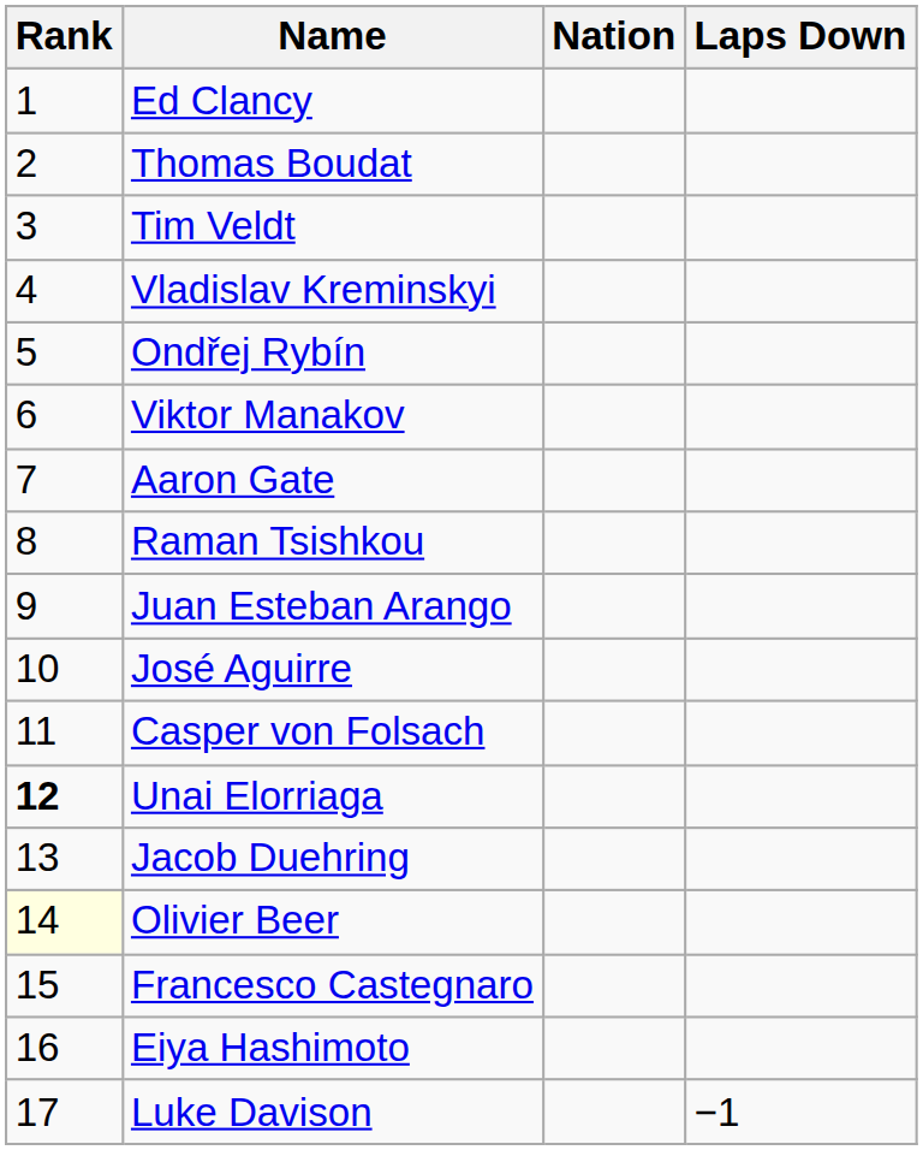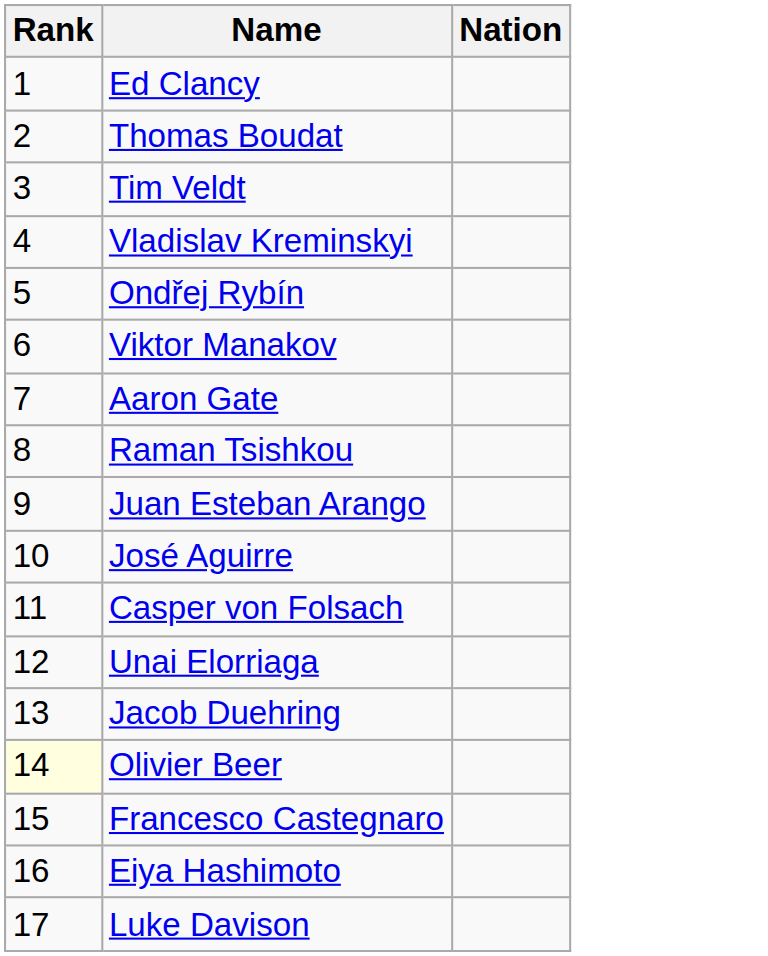 <table class="wikitable sortable" style="text-align:left">
 <tr>
 <th>Rank</th>
 <th>Name</th>
 <th>Nation</th>
-<th>Laps Down</th>
 </tr>
 <tr>
 <td>1</td>
 <td><a href='#'>Ed Clancy</a></td>
-<td></td>
 <td></td>
 </tr>
 <tr>
 <td>2</td>
 <td><a href='#'>Thomas Boudat</a></td>
 <td></td>
-<td></td>
 </tr>
 <tr>
 <td>3</td>
 <td><a href='#'>Tim Veldt</a></td>
-<td></td>
 <td></td>
 </tr>
 <tr>
 <td>4</td>
 <td><a href='#'>Vladislav Kreminskyi</a></td>
 <td></td>
-<td></td>
 </tr>
 <tr>
 <td>5</td>
 <td><a href='#'>Ondřej Rybín</a></td>
-<td></td>
 <td></td>
 </tr>
 <tr>
 <td>6</td>
 <td><a href='#'>Viktor Manakov</a></td>
 <td></td>
-<td></td>
 </tr>
 <tr>
 <td>7</td>
 <td><a href='#'>Aaron Gate</a></td>
-<td></td>
 <td></td>
 </tr>
 <tr>
 <td>8</td>
 <td><a href='#'>Raman Tsishkou</a></td>
 <td></td>
-<td></td>
 </tr>
 <tr>
 <td>9</td>
 <td><a href='#'>Juan Esteban Arango</a></td>
-<td></td>
 <td></td>
 </tr>
 <tr>
 <td>10</td>
 <td><a href='#'>José Aguirre</a></td>
 <td></td>
-<td></td>
 </tr>
 <tr>
 <td>11</td>
 <td><a href='#'>Casper von Folsach</a></td>
 <td></td>
-<td></td>
 </tr>
 <tr>
-<td><strong>12</strong></td>
+<td>12</td>
 <td><a href='#'>Unai Elorriaga</a></td>
-<td></td>
 <td></td>
 </tr>
 <tr>
 <td>13</td>
 <td><a href='#'>Jacob Duehring</a></td>
 <td></td>
-<td></td>
 </tr>
 <tr>
 <td style="background: lightyellow;">14</td>
 <td><a href='#'>Olivier Beer</a></td>
-<td></td>
 <td></td>
 </tr>
 <tr>
 <td>15</td>
 <td><a href='#'>Francesco Castegnaro</a></td>
 <td></td>
-<td></td>
 </tr>
 <tr>
 <td>16</td>
 <td><a href='#'>Eiya Hashimoto</a></td>
-<td></td>
 <td></td>
 </tr>
 <tr>
 <td>17</td>
 <td><a href='#'>Luke Davison</a></td>
 <td></td>
-<td>−1</td>
 </tr>
 </table>
